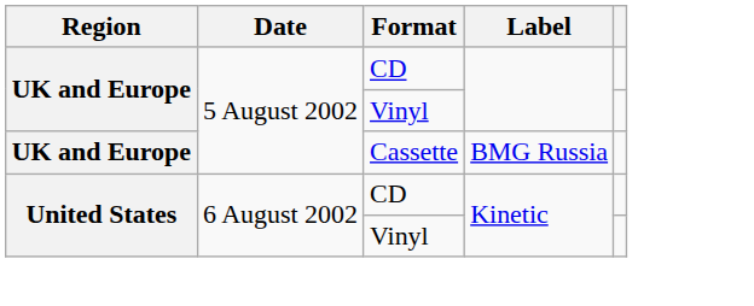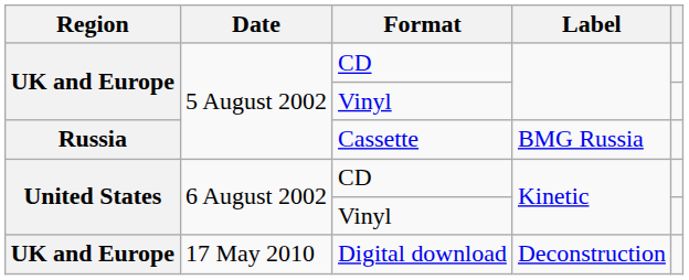 <table class="wikitable plainrowheaders">
 <tr>
 <th scope="col">Region</th>
 <th scope="col">Date</th>
 <th scope="col">Format</th>
 <th scope="col">Label</th>
 <th scope="col"></th>
 </tr>
 <tr>
 <th scope="row" rowspan=2>UK and Europe</th>
 <td rowspan=3>5 August 2002</td>
 <td><a href='#'>CD</a></td>
 <td rowspan=2></td>
 <td></td>
 </tr>
 <tr>
 <td><a href='#'>Vinyl</a></td>
 <td></td>
 </tr>
 <tr>
-<th scope="row">UK and Europe</th>
+<th scope="row">Russia</th>
 <td><a href='#'>Cassette</a></td>
 <td><a href='#'>BMG Russia</a></td>
 <td></td>
 </tr>
 <tr>
 <th scope="row" rowspan=2>United States</th>
 <td rowspan=2>6 August 2002</td>
 <td>CD</td>
 <td rowspan=2><a href='#'>Kinetic</a></td>
 <td></td>
 </tr>
 <tr>
 <td>Vinyl</td>
 <td></td>
 </tr>
+<tr>
+<th scope="row">UK and Europe</th>
+<td>17 May 2010</td>
+<td><a href='#'>Digital download</a></td>
+<td><a href='#'>Deconstruction</a></td>
+<td></td>
+</tr>
 </table>
